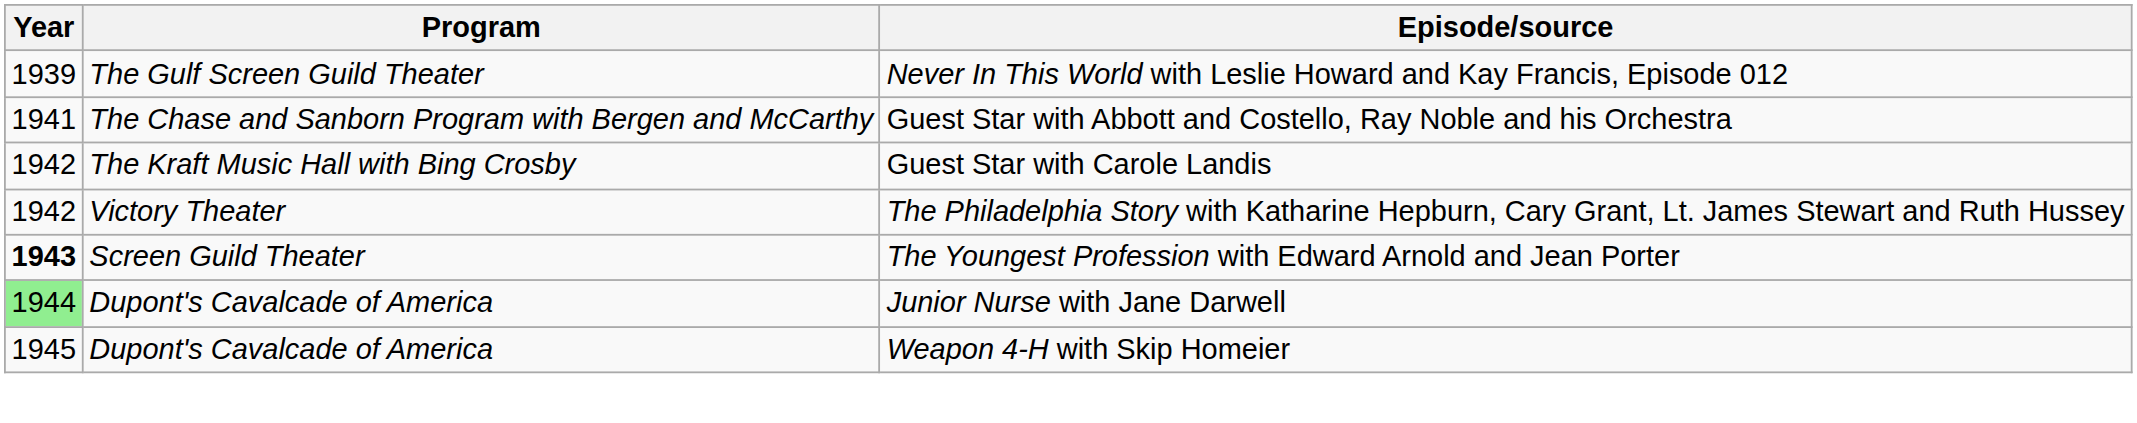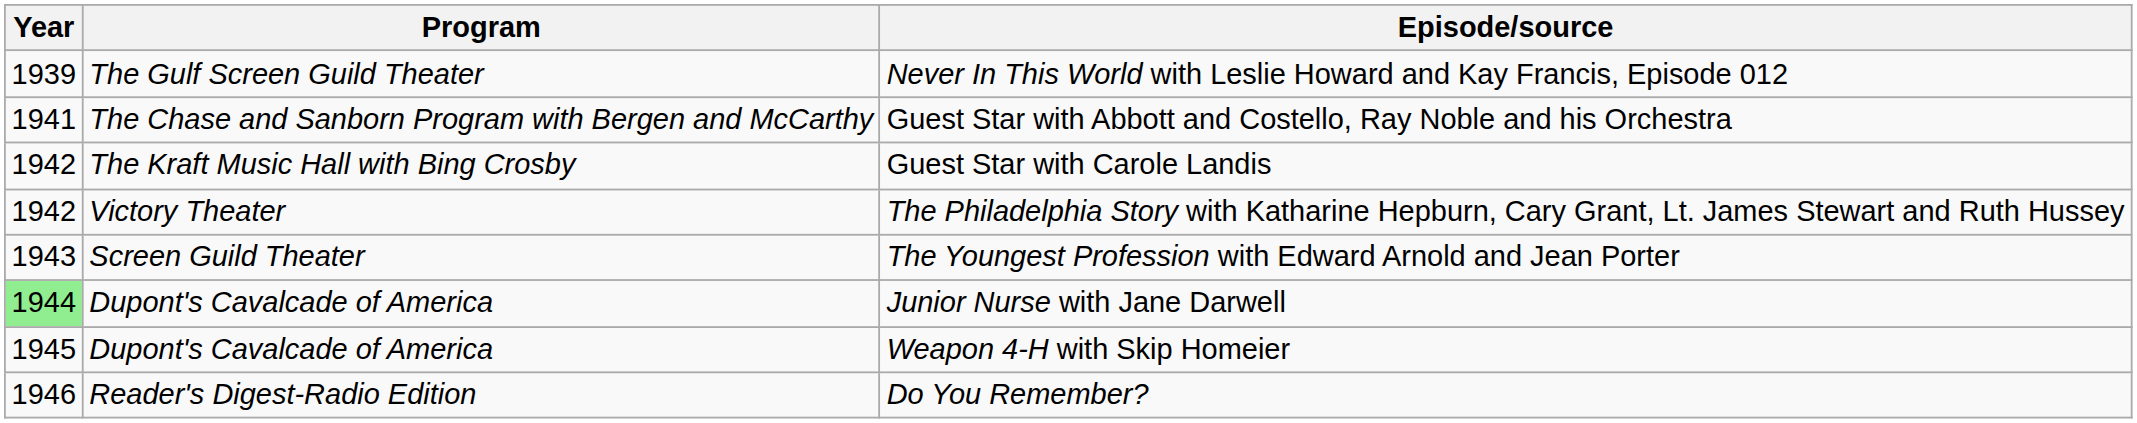 <table class="wikitable">
 <tr>
 <th>Year</th>
 <th>Program</th>
 <th>Episode/source</th>
 </tr>
 <tr>
 <td>1939</td>
 <td><em>The Gulf Screen Guild Theater</em></td>
 <td><em>Never In This World</em> with Leslie Howard and Kay Francis, Episode 012</td>
 </tr>
 <tr>
 <td>1941</td>
 <td><em>The Chase and Sanborn Program with Bergen and McCarthy</em></td>
 <td>Guest Star with Abbott and Costello, Ray Noble and his Orchestra </td>
 </tr>
 <tr>
 <td>1942</td>
 <td><em>The Kraft Music Hall with Bing Crosby</em></td>
 <td>Guest Star with Carole Landis </td>
 </tr>
 <tr>
 <td>1942</td>
 <td><em>Victory Theater</em></td>
 <td><em>The Philadelphia Story</em> with Katharine Hepburn, Cary Grant, Lt. James Stewart and Ruth Hussey </td>
 </tr>
 <tr>
-<td><strong>1943</strong></td>
+<td>1943</td>
 <td><em>Screen Guild Theater</em></td>
 <td><em>The Youngest Profession</em> with Edward Arnold and Jean Porter </td>
 </tr>
 <tr>
 <td style="background: lightgreen;">1944</td>
 <td><em>Dupont's Cavalcade of America</em></td>
 <td><em>Junior Nurse</em> with Jane Darwell </td>
 </tr>
 <tr>
 <td>1945</td>
 <td><em>Dupont's Cavalcade of America</em></td>
 <td><em>Weapon 4-H</em> with Skip Homeier </td>
 </tr>
+<tr>
+<td>1946</td>
+<td><em>Reader's Digest-Radio Edition</em></td>
+<td><em>Do You Remember?</em></td>
+</tr>
 </table>
